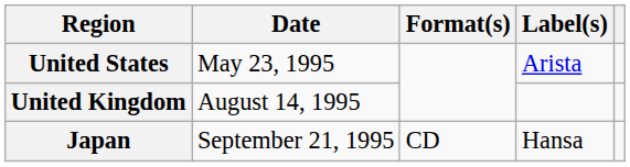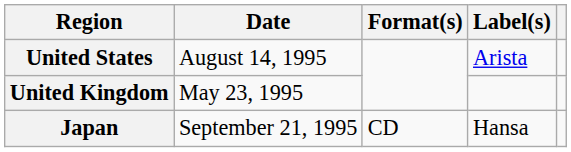 <table class="wikitable plainrowheaders">
 <tr>
 <th scope="col">Region</th>
 <th scope="col">Date</th>
 <th scope="col">Format(s)</th>
 <th scope="col">Label(s)</th>
 <th scope="col"></th>
 </tr>
 <tr>
 <th scope="row">United States</th>
-<td>May 23, 1995</td>
+<td>August 14, 1995</td>
 <td rowspan="2"></td>
 <td><a href='#'>Arista</a></td>
 <td></td>
 </tr>
 <tr>
 <th scope="row">United Kingdom</th>
-<td>August 14, 1995</td>
+<td>May 23, 1995</td>
 <td></td>
 <td></td>
 </tr>
 <tr>
 <th scope="row">Japan</th>
 <td>September 21, 1995</td>
 <td>CD</td>
 <td>Hansa</td>
 <td></td>
 </tr>
 </table>
